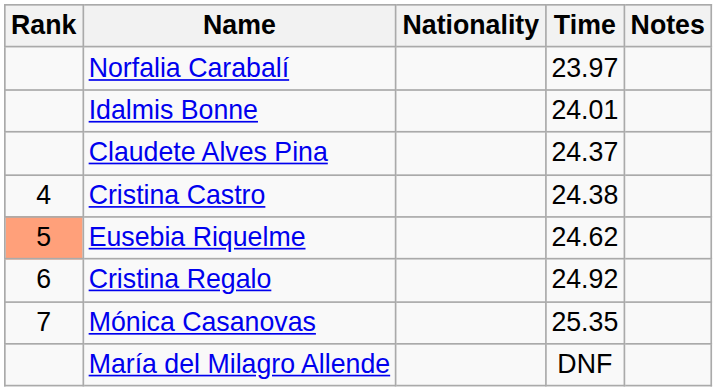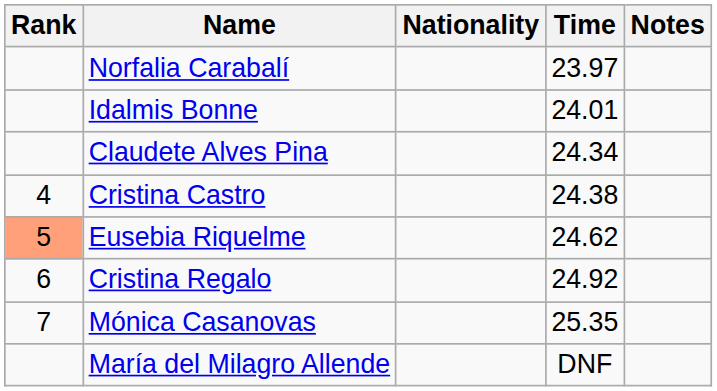 <table class="wikitable sortable" style="text-align:center">
 <tr>
 <th>Rank</th>
 <th>Name</th>
 <th>Nationality</th>
 <th>Time</th>
 <th>Notes</th>
 </tr>
 <tr>
 <td align=center></td>
 <td align=left><a href='#'>Norfalia Carabalí</a></td>
 <td align=left></td>
 <td>23.97</td>
 <td></td>
 </tr>
 <tr>
 <td align=center></td>
 <td align=left><a href='#'>Idalmis Bonne</a></td>
 <td align=left></td>
 <td>24.01</td>
 <td></td>
 </tr>
 <tr>
 <td align=center></td>
 <td align=left><a href='#'>Claudete Alves Pina</a></td>
 <td align=left></td>
-<td>24.37</td>
+<td>24.34</td>
 <td></td>
 </tr>
 <tr>
 <td align=center>4</td>
 <td align=left><a href='#'>Cristina Castro</a></td>
 <td align=left></td>
 <td>24.38</td>
 <td></td>
 </tr>
 <tr>
 <td align=center style="background: lightsalmon;">5</td>
 <td align=left><a href='#'>Eusebia Riquelme</a></td>
 <td align=left></td>
 <td>24.62</td>
 <td></td>
 </tr>
 <tr>
 <td align=center>6</td>
 <td align=left><a href='#'>Cristina Regalo</a></td>
 <td align=left></td>
 <td>24.92</td>
 <td></td>
 </tr>
 <tr>
 <td align=center>7</td>
 <td align=left><a href='#'>Mónica Casanovas</a></td>
 <td align=left></td>
 <td>25.35</td>
 <td></td>
 </tr>
 <tr>
 <td align=center></td>
 <td align=left><a href='#'>María del Milagro Allende</a></td>
 <td align=left></td>
 <td>DNF</td>
 <td></td>
 </tr>
 </table>
